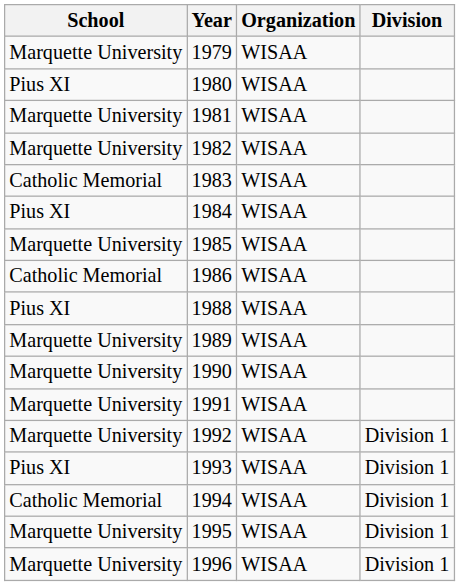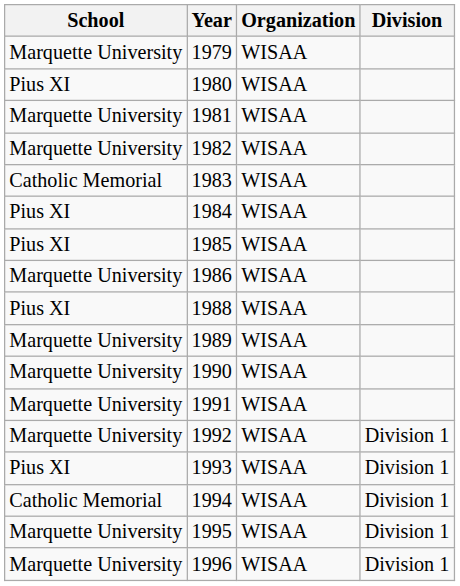 <table class="wikitable">
 <tr>
 <th>School</th>
 <th>Year</th>
 <th>Organization</th>
 <th>Division</th>
 </tr>
 <tr>
 <td>Marquette University</td>
 <td>1979</td>
 <td>WISAA</td>
 <td></td>
 </tr>
 <tr>
 <td>Pius XI</td>
 <td>1980</td>
 <td>WISAA</td>
 <td></td>
 </tr>
 <tr>
 <td>Marquette University</td>
 <td>1981</td>
 <td>WISAA</td>
 <td></td>
 </tr>
 <tr>
 <td>Marquette University</td>
 <td>1982</td>
 <td>WISAA</td>
 <td></td>
 </tr>
 <tr>
 <td>Catholic Memorial</td>
 <td>1983</td>
 <td>WISAA</td>
 <td></td>
 </tr>
 <tr>
 <td>Pius XI</td>
 <td>1984</td>
 <td>WISAA</td>
 <td></td>
 </tr>
 <tr>
-<td>Marquette University</td>
+<td>Pius XI</td>
 <td>1985</td>
 <td>WISAA</td>
 <td></td>
 </tr>
 <tr>
-<td>Catholic Memorial</td>
+<td>Marquette University</td>
 <td>1986</td>
 <td>WISAA</td>
 <td></td>
 </tr>
 <tr>
 <td>Pius XI</td>
 <td>1988</td>
 <td>WISAA</td>
 <td></td>
 </tr>
 <tr>
 <td>Marquette University</td>
 <td>1989</td>
 <td>WISAA</td>
 <td></td>
 </tr>
 <tr>
 <td>Marquette University</td>
 <td>1990</td>
 <td>WISAA</td>
 <td></td>
 </tr>
 <tr>
 <td>Marquette University</td>
 <td>1991</td>
 <td>WISAA</td>
 <td></td>
 </tr>
 <tr>
 <td>Marquette University</td>
 <td>1992</td>
 <td>WISAA</td>
 <td>Division 1</td>
 </tr>
 <tr>
 <td>Pius XI</td>
 <td>1993</td>
 <td>WISAA</td>
 <td>Division 1</td>
 </tr>
 <tr>
 <td>Catholic Memorial</td>
 <td>1994</td>
 <td>WISAA</td>
 <td>Division 1</td>
 </tr>
 <tr>
 <td>Marquette University</td>
 <td>1995</td>
 <td>WISAA</td>
 <td>Division 1</td>
 </tr>
 <tr>
 <td>Marquette University</td>
 <td>1996</td>
 <td>WISAA</td>
 <td>Division 1</td>
 </tr>
 </table>
